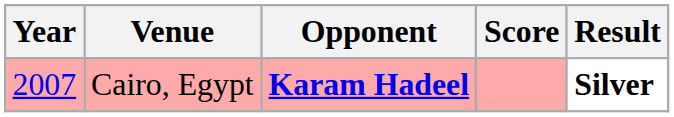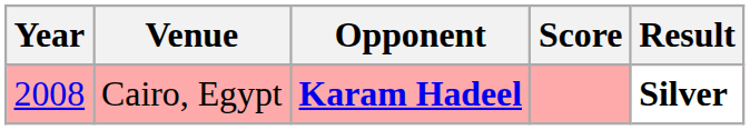 <table class="sortable wikitable" style="font-size: 90%;">
 <tr>
 <th>Year</th>
 <th>Venue</th>
 <th>Opponent</th>
 <th>Score</th>
 <th>Result</th>
 </tr>
 <tr style="background:#FFAAAA">
-<td align="center"><a href='#'>2007</a></td>
+<td align="center"><a href='#'>2008</a></td>
 <td align="left">Cairo, Egypt</td>
 <td align="left"><strong> <a href='#'>Karam Hadeel</a></strong></td>
 <td align="left"></td>
 <td style="text-align:left; background:white"> <strong>Silver</strong></td>
 </tr>
 </table>
